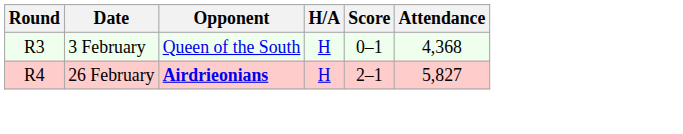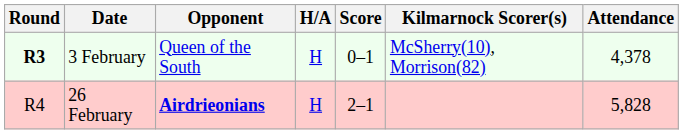 <table class="wikitable" style="text-align:center">
 <tr>
 <th>Round</th>
 <th>Date</th>
 <th>Opponent</th>
 <th>H/A</th>
 <th>Score</th>
+<th>Kilmarnock Scorer(s)</th>
 <th>Attendance</th>
 </tr>
 <tr bgcolor=#EEFFEE>
-<td>R3</td>
+<td><strong>R3</strong></td>
 <td align=left>3 February</td>
 <td align=left><a href='#'>Queen of the South</a></td>
 <td><a href='#'>H</a></td>
 <td>0–1</td>
-<td>4,368</td>
+<td align=left><a href='#'>McSherry(10)</a>, <a href='#'>Morrison(82)</a></td>
+<td>4,378</td>
 </tr>
 <tr bgcolor=#FFCCCC>
 <td>R4</td>
 <td align=left>26 February</td>
 <td align=left><strong><a href='#'>Airdrieonians</a></strong></td>
 <td><a href='#'>H</a></td>
 <td>2–1</td>
-<td>5,827</td>
+<td align=left></td>
+<td>5,828</td>
 </tr>
 </table>
